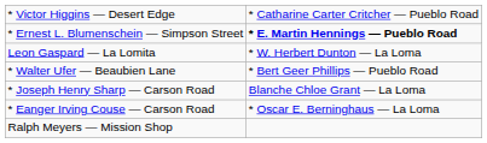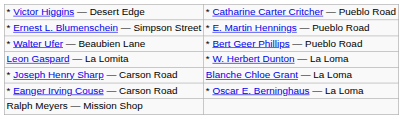 <table class="wikitable">
 <tr>
 <td>* <a href='#'>Victor Higgins</a> — Desert Edge</td>
 <td>* <a href='#'>Catharine Carter Critcher</a> — Pueblo Road</td>
 </tr>
 <tr>
 <td>* <a href='#'>Ernest L. Blumenschein</a> — Simpson Street</td>
-<td><strong>* <a href='#'>E. Martin Hennings</a> — Pueblo Road</strong></td>
+<td>* <a href='#'>E. Martin Hennings</a> — Pueblo Road</td>
+</tr>
+<tr>
+<td>* <a href='#'>Walter Ufer</a> — Beaubien Lane</td>
+<td>* <a href='#'>Bert Geer Phillips</a> — Pueblo Road</td>
 </tr>
 <tr>
 <td><a href='#'>Leon Gaspard</a> — La Lomita</td>
 <td>* <a href='#'>W. Herbert Dunton</a> — La Loma</td>
-</tr>
-<tr>
-<td>* <a href='#'>Walter Ufer</a> — Beaubien Lane</td>
-<td>* <a href='#'>Bert Geer Phillips</a> — Pueblo Road</td>
 </tr>
 <tr>
 <td>* <a href='#'>Joseph Henry Sharp</a> — Carson Road</td>
 <td><a href='#'>Blanche Chloe Grant</a> — La Loma</td>
 </tr>
 <tr>
 <td>* <a href='#'>Eanger Irving Couse</a> — Carson Road</td>
 <td>* <a href='#'>Oscar E. Berninghaus</a> — La Loma</td>
 </tr>
 <tr>
 <td>Ralph Meyers — Mission Shop</td>
 </tr>
 </table>
